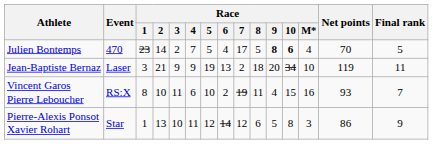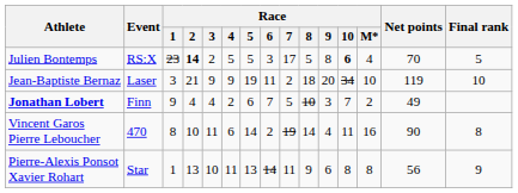 <table class="wikitable" style="font-size:90%">
 <tr>
 <th rowspan="2">Athlete</th>
 <th rowspan="2">Event</th>
 <th colspan=11>Race</th>
 <th rowspan=2>Net points</th>
 <th rowspan=2>Final rank</th>
 </tr>
 <tr style="font-size:95%">
 <th>1</th>
 <th>2</th>
 <th>3</th>
 <th>4</th>
 <th>5</th>
 <th>6</th>
 <th>7</th>
 <th>8</th>
 <th>9</th>
 <th>10</th>
 <th>M*</th>
 </tr>
 <tr align=center>
 <td align=left><a href='#'>Julien Bontemps</a></td>
-<td align=left><a href='#'>470</a></td>
+<td align=left><a href='#'>RS:X</a></td>
 <td><s>23</s></td>
-<td>14</td>
+<td><strong>14</strong></td>
 <td>2</td>
-<td>7</td>
 <td>5</td>
-<td>4</td>
+<td>5</td>
+<td>3</td>
 <td>17</td>
 <td>5</td>
-<td><strong>8</strong></td>
+<td>8</td>
 <td><strong>6</strong></td>
 <td>4</td>
 <td>70</td>
 <td>5</td>
 </tr>
 <tr align=center>
 <td align=left><a href='#'>Jean-Baptiste Bernaz</a></td>
 <td align=left><a href='#'>Laser</a></td>
 <td>3</td>
 <td>21</td>
 <td>9</td>
 <td>9</td>
 <td>19</td>
-<td>13</td>
+<td>11</td>
 <td>2</td>
 <td>18</td>
 <td>20</td>
 <td><s>34</s></td>
 <td>10</td>
 <td>119</td>
-<td>11</td>
+<td>10</td>
+</tr>
+<tr align=center>
+<td align=left><strong><a href='#'>Jonathan Lobert</a></strong></td>
+<td align=left><a href='#'>Finn</a></td>
+<td>9</td>
+<td>4</td>
+<td>4</td>
+<td>2</td>
+<td>6</td>
+<td>7</td>
+<td>5</td>
+<td><s>10</s></td>
+<td>3</td>
+<td>7</td>
+<td>2</td>
+<td>49</td>
+<td></td>
 </tr>
 <tr align=center>
 <td align=left><a href='#'>Vincent Garos</a><br><a href='#'>Pierre Leboucher</a></td>
-<td align=left><a href='#'>RS:X</a></td>
+<td align=left><a href='#'>470</a></td>
 <td>8</td>
 <td>10</td>
 <td>11</td>
 <td>6</td>
-<td>10</td>
+<td>14</td>
 <td>2</td>
 <td><s>19</s></td>
+<td>14</td>
+<td>4</td>
 <td>11</td>
-<td>4</td>
-<td>15</td>
 <td>16</td>
-<td>93</td>
-<td>7</td>
+<td>90</td>
+<td>8</td>
 </tr>
 <tr align=center>
 <td align=left><a href='#'>Pierre-Alexis Ponsot</a><br><a href='#'>Xavier Rohart</a></td>
 <td align=left><a href='#'>Star</a></td>
 <td>1</td>
 <td>13</td>
 <td>10</td>
 <td>11</td>
-<td>12</td>
+<td>13</td>
 <td><s>14</s></td>
-<td>12</td>
+<td>11</td>
+<td>9</td>
 <td>6</td>
-<td>5</td>
 <td>8</td>
-<td>3</td>
-<td>86</td>
+<td>8</td>
+<td>56</td>
 <td>9</td>
 </tr>
 </table>
